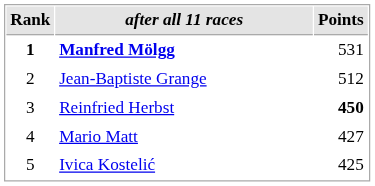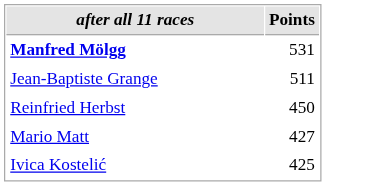 <table cellspacing="1" cellpadding="3" style="border:1px solid #AAAAAA;font-size:86%">
 <tr bgcolor="#E4E4E4">
-<th style="border-bottom:1px solid #AAAAAA" width=10>Rank</th>
 <th style="border-bottom:1px solid #AAAAAA" width=200><strong><em>after all 11 races</em></strong></th>
 <th style="border-bottom:1px solid #AAAAAA" width=20>Points</th>
 </tr>
 <tr>
-<td align="center"><strong>1</strong></td>
 <td> <strong><a href='#'>Manfred Mölgg</a> </strong></td>
 <td align="right">531</td>
 </tr>
 <tr>
-<td align="center">2</td>
 <td> <a href='#'>Jean-Baptiste Grange</a></td>
-<td align="right">512</td>
+<td align="right">511</td>
 </tr>
 <tr>
-<td align="center">3</td>
 <td> <a href='#'>Reinfried Herbst</a></td>
-<td align="right"><strong>450</strong></td>
+<td align="right">450</td>
 </tr>
 <tr>
-<td align="center">4</td>
 <td> <a href='#'>Mario Matt</a></td>
 <td align="right">427</td>
 </tr>
 <tr>
-<td align="center">5</td>
 <td> <a href='#'>Ivica Kostelić</a></td>
 <td align="right">425</td>
 </tr>
 </table>
